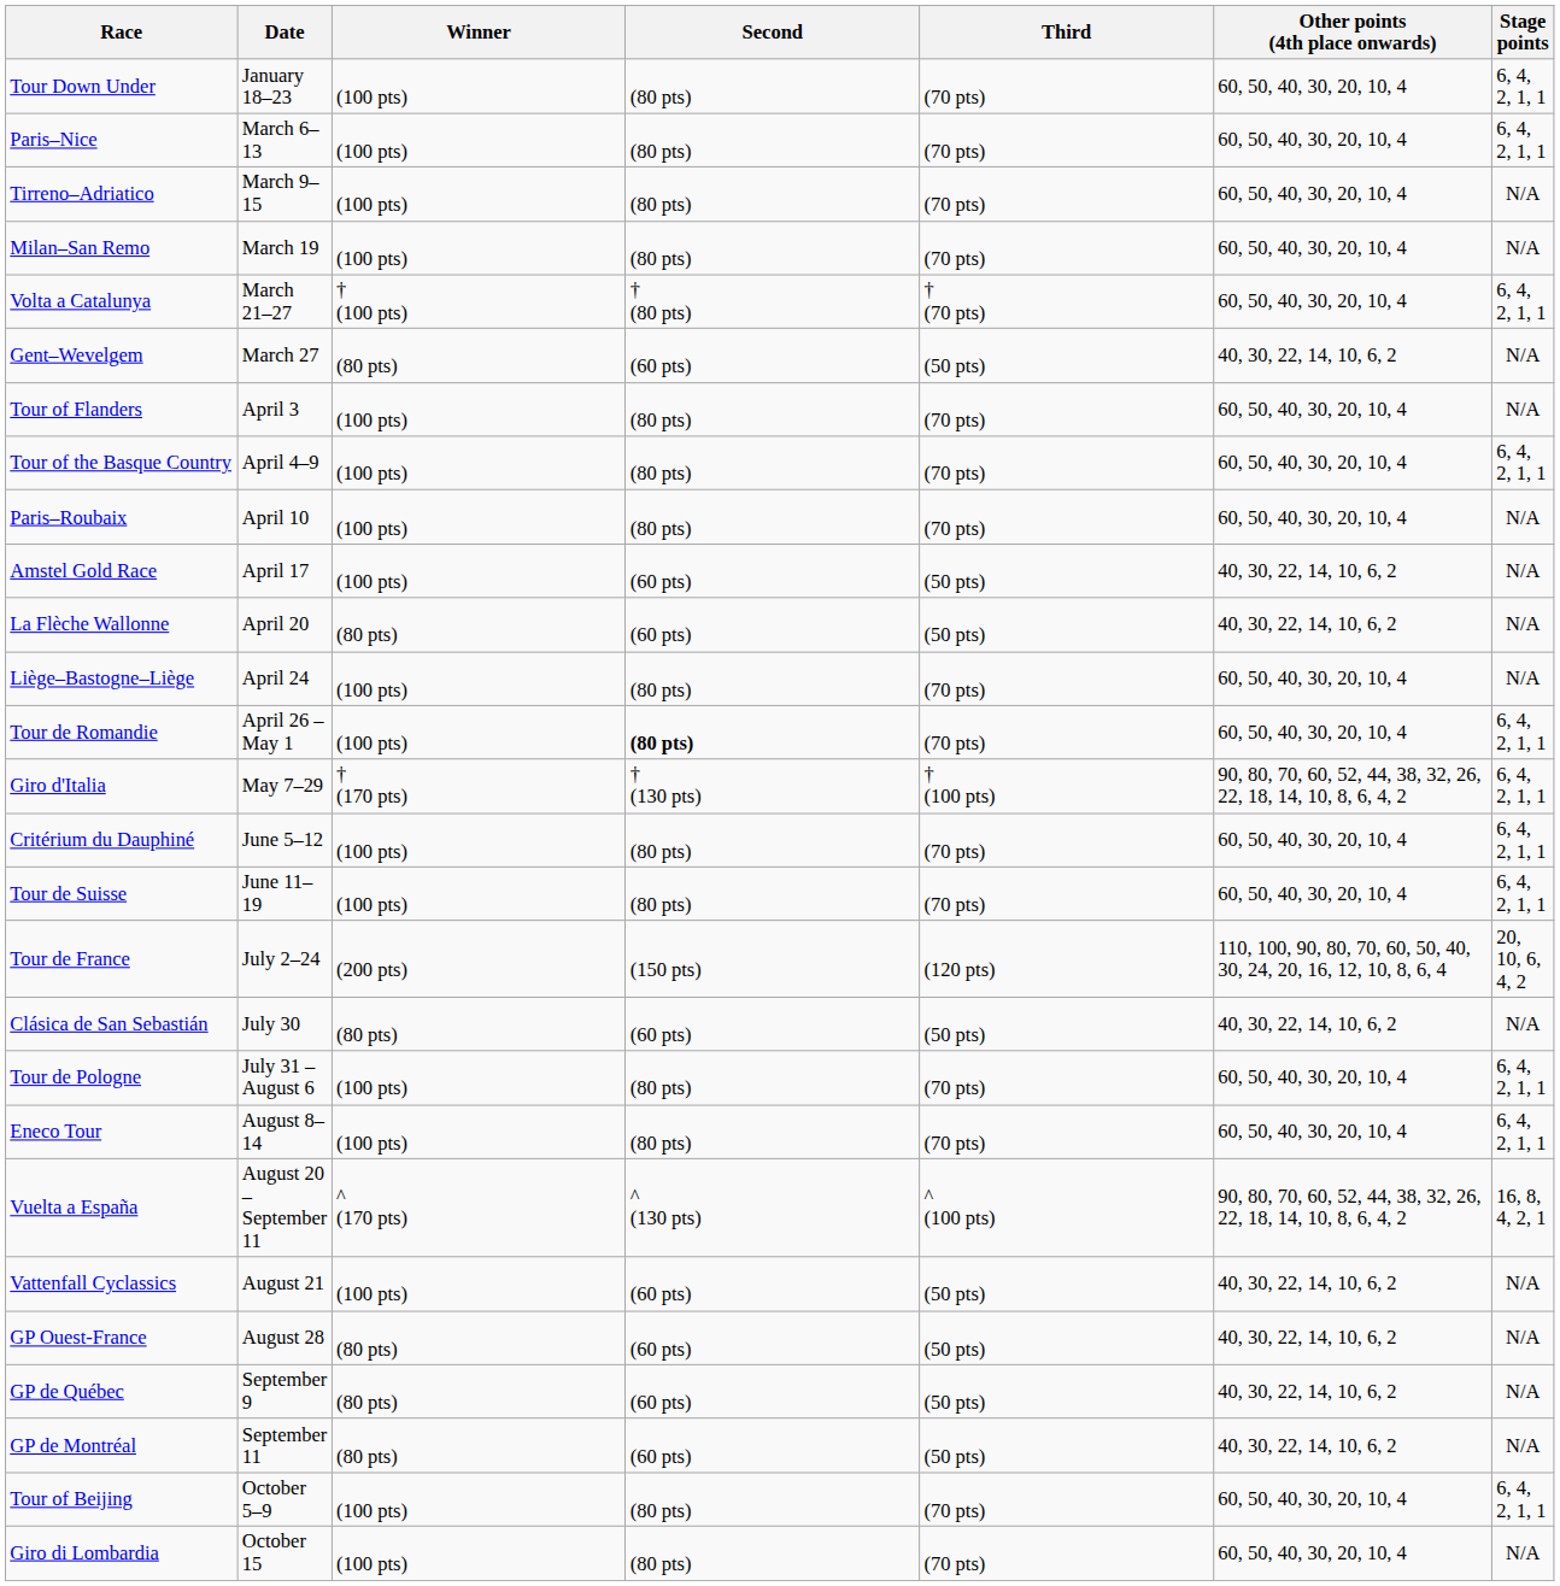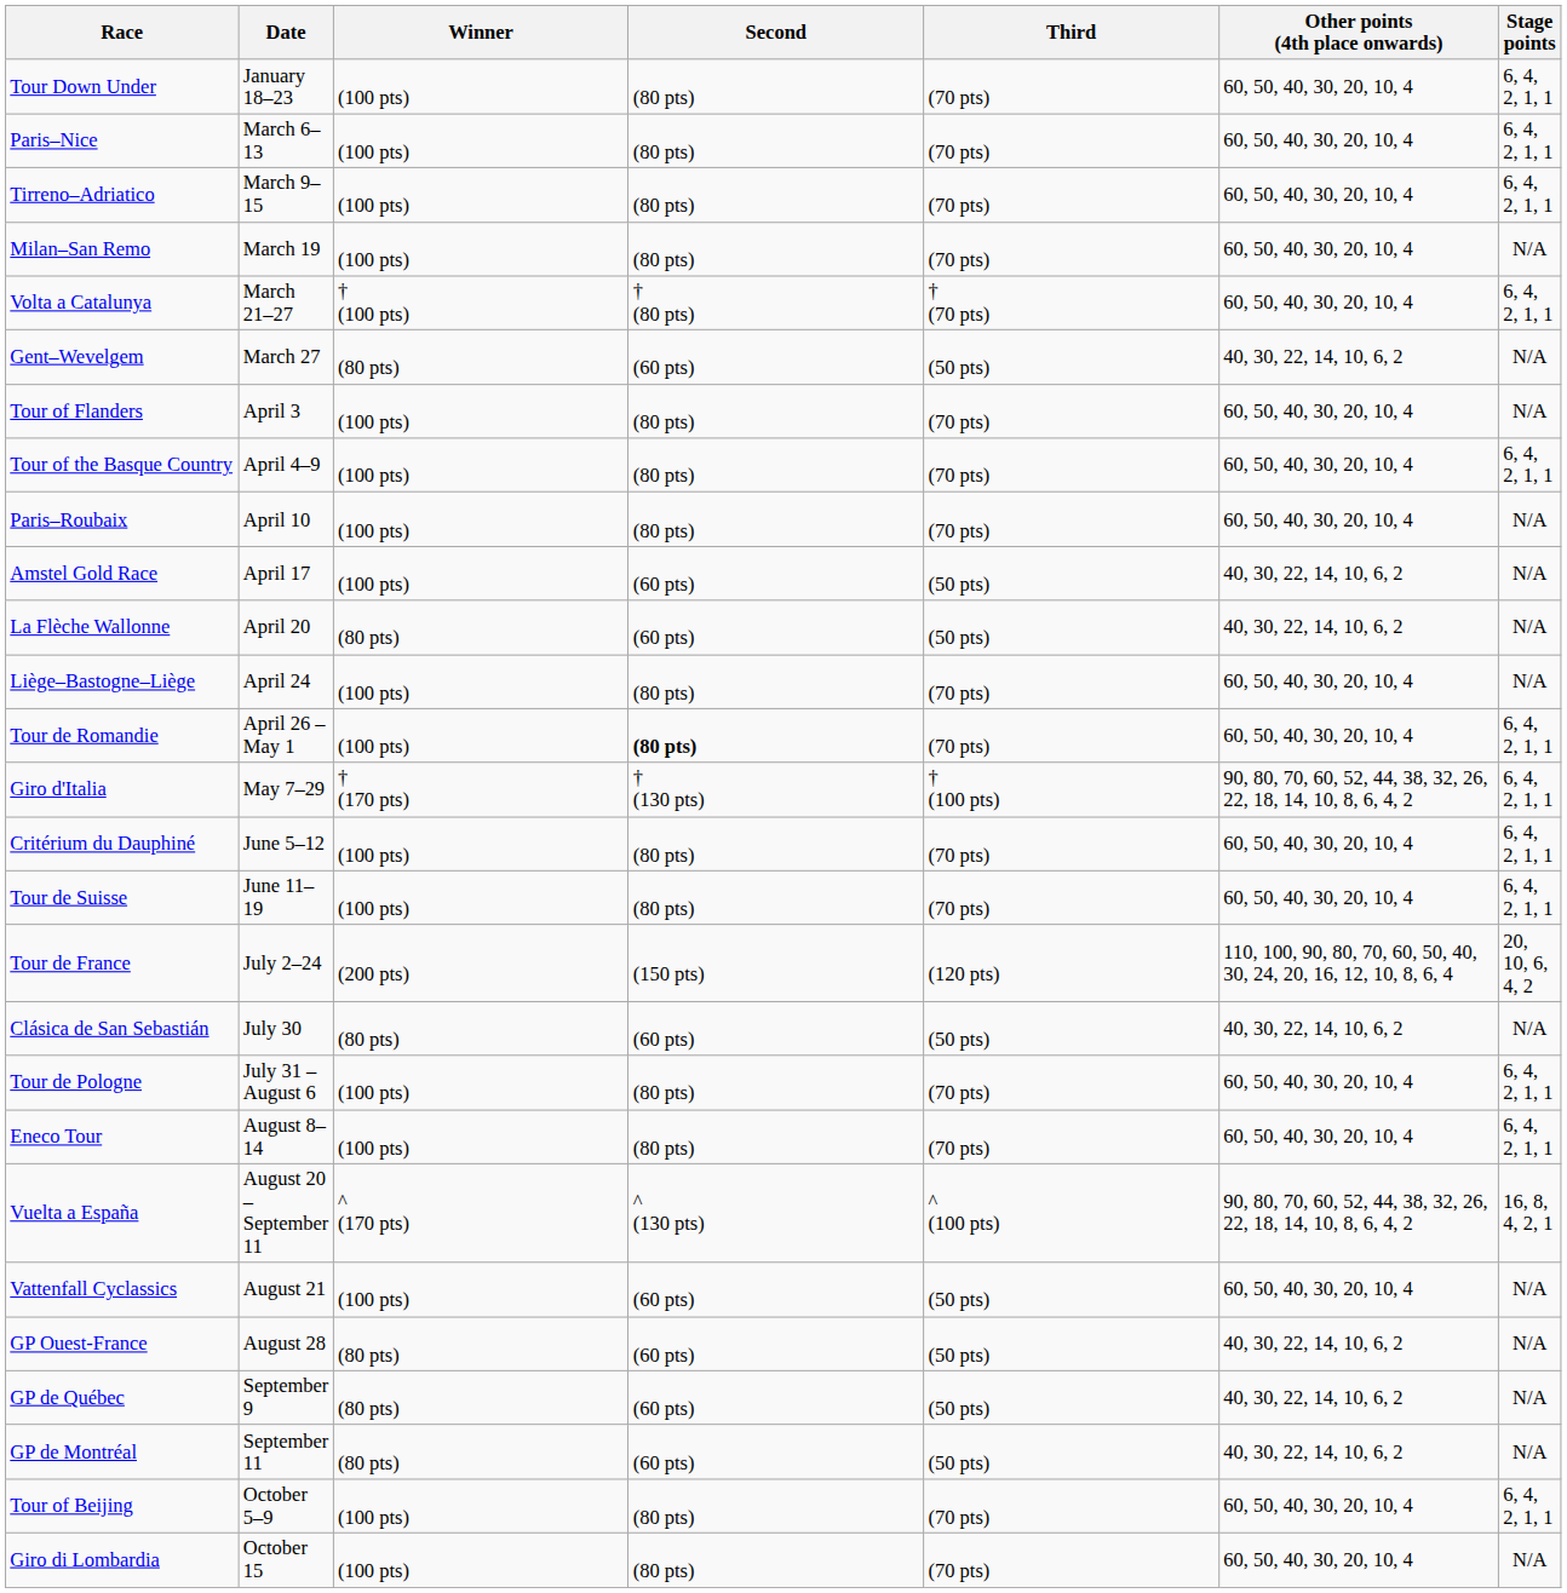 <table class="wikitable">
 <tr>
 <th width=15%>Race</th>
 <th width=6%>Date</th>
 <th width=19%>Winner</th>
 <th width=19%>Second</th>
 <th width=19%>Third</th>
 <th width=18%>Other points<br>(4th place onwards)</th>
 <th width=4%>Stage points</th>
 </tr>
 <tr>
 <td> <a href='#'>Tour Down Under</a></td>
 <td>January 18–23</td>
 <td><br>(100 pts)</td>
 <td><br>(80 pts)</td>
 <td><br>(70 pts)</td>
 <td>60, 50, 40, 30, 20, 10, 4</td>
 <td>6, 4, 2, 1, 1</td>
 </tr>
 <tr>
 <td> <a href='#'>Paris–Nice</a></td>
 <td>March 6–13</td>
 <td> <br>(100 pts)</td>
 <td> <br>(80 pts)</td>
 <td> <br>(70 pts)</td>
 <td>60, 50, 40, 30, 20, 10, 4</td>
 <td>6, 4, 2, 1, 1</td>
 </tr>
 <tr>
 <td> <a href='#'>Tirreno–Adriatico</a></td>
 <td>March 9–15</td>
 <td> <br>(100 pts)</td>
 <td> <br>(80 pts)</td>
 <td> <br>(70 pts)</td>
 <td>60, 50, 40, 30, 20, 10, 4</td>
-<td align=center>N/A</td>
+<td>6, 4, 2, 1, 1</td>
 </tr>
 <tr>
 <td> <a href='#'>Milan–San Remo</a></td>
 <td>March 19</td>
 <td> <br>(100 pts)</td>
 <td> <br>(80 pts)</td>
 <td> <br>(70 pts)</td>
 <td>60, 50, 40, 30, 20, 10, 4</td>
 <td align=center>N/A</td>
 </tr>
 <tr>
 <td> <a href='#'>Volta a Catalunya</a></td>
 <td>March 21–27</td>
 <td>†<br>(100 pts)</td>
 <td>†<br>(80 pts)</td>
 <td>†<br>(70 pts)</td>
 <td>60, 50, 40, 30, 20, 10, 4</td>
 <td>6, 4, 2, 1, 1</td>
 </tr>
 <tr>
 <td> <a href='#'>Gent–Wevelgem</a></td>
 <td>March 27</td>
 <td> <br>(80 pts)</td>
 <td> <br>(60 pts)</td>
 <td> <br>(50 pts)</td>
 <td>40, 30, 22, 14, 10, 6, 2</td>
 <td align=center>N/A</td>
 </tr>
 <tr>
 <td> <a href='#'>Tour of Flanders</a></td>
 <td>April 3</td>
 <td> <br>(100 pts)</td>
 <td> <br>(80 pts)</td>
 <td> <br>(70 pts)</td>
 <td>60, 50, 40, 30, 20, 10, 4</td>
 <td align=center>N/A</td>
 </tr>
 <tr>
 <td> <a href='#'>Tour of the Basque Country</a></td>
 <td>April 4–9</td>
 <td> <br>(100 pts)</td>
 <td> <br>(80 pts)</td>
 <td> <br>(70 pts)</td>
 <td>60, 50, 40, 30, 20, 10, 4</td>
 <td>6, 4, 2, 1, 1</td>
 </tr>
 <tr>
 <td> <a href='#'>Paris–Roubaix</a></td>
 <td>April 10</td>
 <td> <br>(100 pts)</td>
 <td> <br>(80 pts)</td>
 <td> <br>(70 pts)</td>
 <td>60, 50, 40, 30, 20, 10, 4</td>
 <td align=center>N/A</td>
 </tr>
 <tr>
 <td> <a href='#'>Amstel Gold Race</a></td>
 <td>April 17</td>
 <td> <br>(100 pts)</td>
 <td> <br>(60 pts)</td>
 <td> <br>(50 pts)</td>
 <td>40, 30, 22, 14, 10, 6, 2</td>
 <td align=center>N/A</td>
 </tr>
 <tr>
 <td> <a href='#'>La Flèche Wallonne</a></td>
 <td>April 20</td>
 <td> <br>(80 pts)</td>
 <td> <br>(60 pts)</td>
 <td> <br>(50 pts)</td>
 <td>40, 30, 22, 14, 10, 6, 2</td>
 <td align=center>N/A</td>
 </tr>
 <tr>
 <td> <a href='#'>Liège–Bastogne–Liège</a></td>
 <td>April 24</td>
 <td> <br>(100 pts)</td>
 <td> <br>(80 pts)</td>
 <td> <br>(70 pts)</td>
 <td>60, 50, 40, 30, 20, 10, 4</td>
 <td align=center>N/A</td>
 </tr>
 <tr>
 <td> <a href='#'>Tour de Romandie</a></td>
 <td>April 26 – May 1</td>
 <td> <br>(100 pts)</td>
 <td><strong> <br>(80 pts)</strong></td>
 <td> <br>(70 pts)</td>
 <td>60, 50, 40, 30, 20, 10, 4</td>
 <td>6, 4, 2, 1, 1</td>
 </tr>
 <tr>
 <td> <a href='#'>Giro d'Italia</a></td>
 <td>May 7–29</td>
 <td>† <br>(170 pts)</td>
 <td>† <br>(130 pts)</td>
 <td>† <br>(100 pts)</td>
 <td>90, 80, 70, 60, 52, 44, 38, 32, 26, 22, 18, 14, 10, 8, 6, 4, 2</td>
 <td>6, 4, 2, 1, 1</td>
 </tr>
 <tr>
 <td> <a href='#'>Critérium du Dauphiné</a></td>
 <td>June 5–12</td>
 <td> <br>(100 pts)</td>
 <td> <br>(80 pts)</td>
 <td> <br>(70 pts)</td>
 <td>60, 50, 40, 30, 20, 10, 4</td>
 <td>6, 4, 2, 1, 1</td>
 </tr>
 <tr>
 <td> <a href='#'>Tour de Suisse</a></td>
 <td>June 11–19</td>
 <td> <br>(100 pts)</td>
 <td> <br>(80 pts)</td>
 <td> <br>(70 pts)</td>
 <td>60, 50, 40, 30, 20, 10, 4</td>
 <td>6, 4, 2, 1, 1</td>
 </tr>
 <tr>
 <td> <a href='#'>Tour de France</a></td>
 <td>July 2–24</td>
 <td> <br>(200 pts)</td>
 <td> <br>(150 pts)</td>
 <td> <br>(120 pts)</td>
 <td>110, 100, 90, 80, 70, 60, 50, 40, 30, 24, 20, 16, 12, 10, 8, 6, 4</td>
 <td>20, 10, 6, 4, 2</td>
 </tr>
 <tr>
 <td> <a href='#'>Clásica de San Sebastián</a></td>
 <td>July 30</td>
 <td> <br>(80 pts)</td>
 <td> <br>(60 pts)</td>
 <td> <br>(50 pts)</td>
 <td>40, 30, 22, 14, 10, 6, 2</td>
 <td align=center>N/A</td>
 </tr>
 <tr>
 <td> <a href='#'>Tour de Pologne</a></td>
 <td>July 31 – August 6</td>
 <td> <br>(100 pts)</td>
 <td> <br>(80 pts)</td>
 <td> <br>(70 pts)</td>
 <td>60, 50, 40, 30, 20, 10, 4</td>
 <td>6, 4, 2, 1, 1</td>
 </tr>
 <tr>
 <td> <a href='#'>Eneco Tour</a></td>
 <td>August 8–14</td>
 <td> <br>(100 pts)</td>
 <td> <br>(80 pts)</td>
 <td> <br>(70 pts)</td>
 <td>60, 50, 40, 30, 20, 10, 4</td>
 <td>6, 4, 2, 1, 1</td>
 </tr>
 <tr>
 <td> <a href='#'>Vuelta a España</a></td>
 <td>August 20 – September 11</td>
 <td>^ <br>(170 pts)</td>
 <td>^ <br>(130 pts)</td>
 <td>^ <br>(100 pts)</td>
 <td>90, 80, 70, 60, 52, 44, 38, 32, 26, 22, 18, 14, 10, 8, 6, 4, 2</td>
 <td>16, 8, 4, 2, 1</td>
 </tr>
 <tr>
 <td> <a href='#'>Vattenfall Cyclassics</a></td>
 <td>August 21</td>
 <td><br>(100 pts)</td>
 <td> <br>(60 pts)</td>
 <td> <br>(50 pts)</td>
-<td>40, 30, 22, 14, 10, 6, 2</td>
+<td>60, 50, 40, 30, 20, 10, 4</td>
 <td align=center>N/A</td>
 </tr>
 <tr>
 <td> <a href='#'>GP Ouest-France</a></td>
 <td>August 28</td>
 <td> <br>(80 pts)</td>
 <td> <br>(60 pts)</td>
 <td> <br>(50 pts)</td>
 <td>40, 30, 22, 14, 10, 6, 2</td>
 <td align=center>N/A</td>
 </tr>
 <tr>
 <td> <a href='#'>GP de Québec</a></td>
 <td>September 9</td>
 <td> <br>(80 pts)</td>
 <td> <br>(60 pts)</td>
 <td> <br>(50 pts)</td>
 <td>40, 30, 22, 14, 10, 6, 2</td>
 <td align=center>N/A</td>
 </tr>
 <tr>
 <td> <a href='#'>GP de Montréal</a></td>
 <td>September 11</td>
 <td> <br>(80 pts)</td>
 <td> <br>(60 pts)</td>
 <td> <br>(50 pts)</td>
 <td>40, 30, 22, 14, 10, 6, 2</td>
 <td align=center>N/A</td>
 </tr>
 <tr>
 <td> <a href='#'>Tour of Beijing</a></td>
 <td>October 5–9</td>
 <td> <br> (100 pts)</td>
 <td> <br>(80 pts)</td>
 <td> <br>(70 pts)</td>
 <td>60, 50, 40, 30, 20, 10, 4</td>
 <td>6, 4, 2, 1, 1</td>
 </tr>
 <tr>
 <td> <a href='#'>Giro di Lombardia</a></td>
 <td>October 15</td>
 <td> <br>(100 pts)</td>
 <td> <br>(80 pts)</td>
 <td> <br>(70 pts)</td>
 <td>60, 50, 40, 30, 20, 10, 4</td>
 <td align=center>N/A</td>
 </tr>
 </table>
